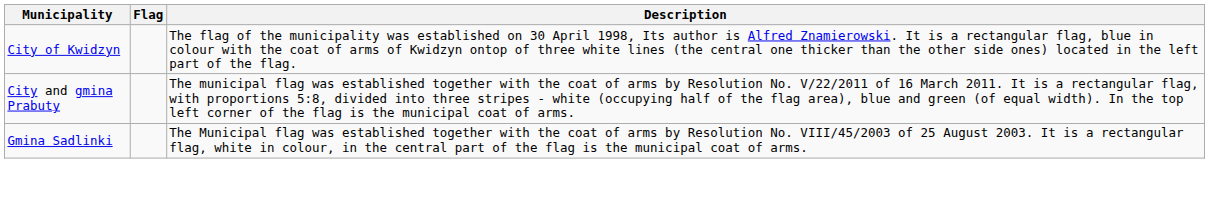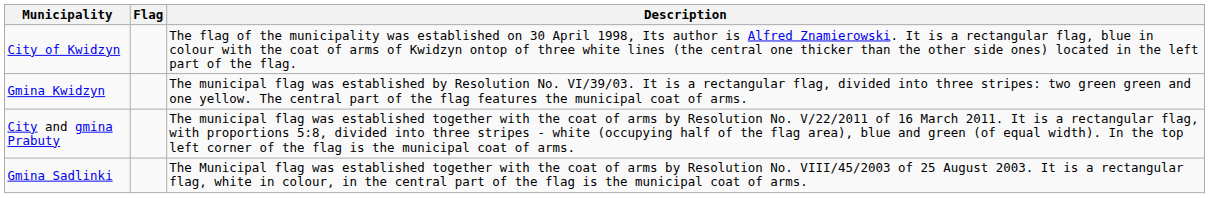 <table class="wikitable">
 <tr>
 <th>Municipality</th>
 <th>Flag</th>
 <th>Description</th>
 </tr>
 <tr>
 <td><a href='#'>City of Kwidzyn</a></td>
 <td></td>
 <td>The flag of the municipality was established on 30 April 1998, Its author is <a href='#'>Alfred Znamierowski</a>. It is a rectangular flag, blue in colour with the coat of arms of Kwidzyn ontop of three white lines (the central one thicker than the other side ones) located in the left part of the flag.</td>
 </tr>
 <tr>
+<td><a href='#'>Gmina Kwidzyn</a></td>
+<td></td>
+<td>The municipal flag was established by Resolution No. VI/39/03. It is a rectangular flag, divided into three stripes: two green green and one yellow. The central part of the flag features the municipal coat of arms.</td>
+</tr>
+<tr>
 <td><a href='#'>City</a> and <a href='#'>gmina Prabuty</a></td>
 <td></td>
 <td>The municipal flag was established together with the coat of arms by Resolution No. V/22/2011 of 16 March 2011. It is a rectangular flag, with proportions 5:8, divided into three stripes - white (occupying half of the flag area), blue and green (of equal width). In the top left corner of the flag is the municipal coat of arms.</td>
 </tr>
 <tr>
 <td><a href='#'>Gmina Sadlinki</a></td>
 <td></td>
 <td>The Municipal flag was established together with the coat of arms by Resolution No. VIII/45/2003 of 25 August 2003. It is a rectangular flag, white in colour, in the central part of the flag is the municipal coat of arms.</td>
 </tr>
 </table>
